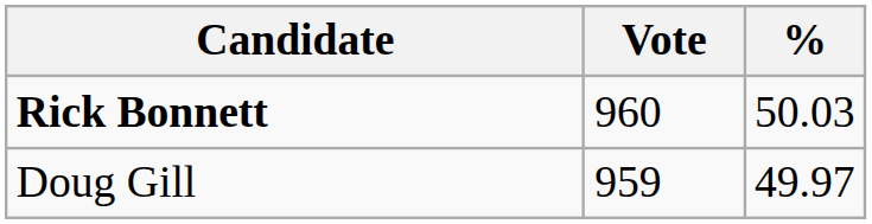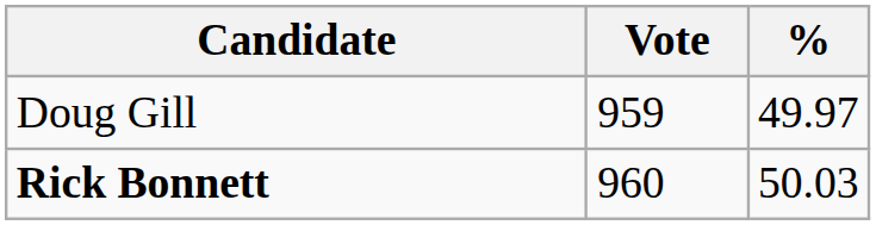 <table class="wikitable">
 <tr>
 <th bgcolor="#DDDDFF" width="200px">Candidate</th>
 <th bgcolor="#DDDDFF" width="50px">Vote</th>
 <th bgcolor="#DDDDFF" width="30px">%</th>
 </tr>
 <tr>
+<td>Doug Gill</td>
+<td>959</td>
+<td>49.97</td>
+</tr>
+<tr>
 <td><strong>Rick Bonnett</strong></td>
 <td>960</td>
 <td>50.03</td>
 </tr>
-<tr>
-<td>Doug Gill</td>
-<td>959</td>
-<td>49.97</td>
-</tr>
 </table>
